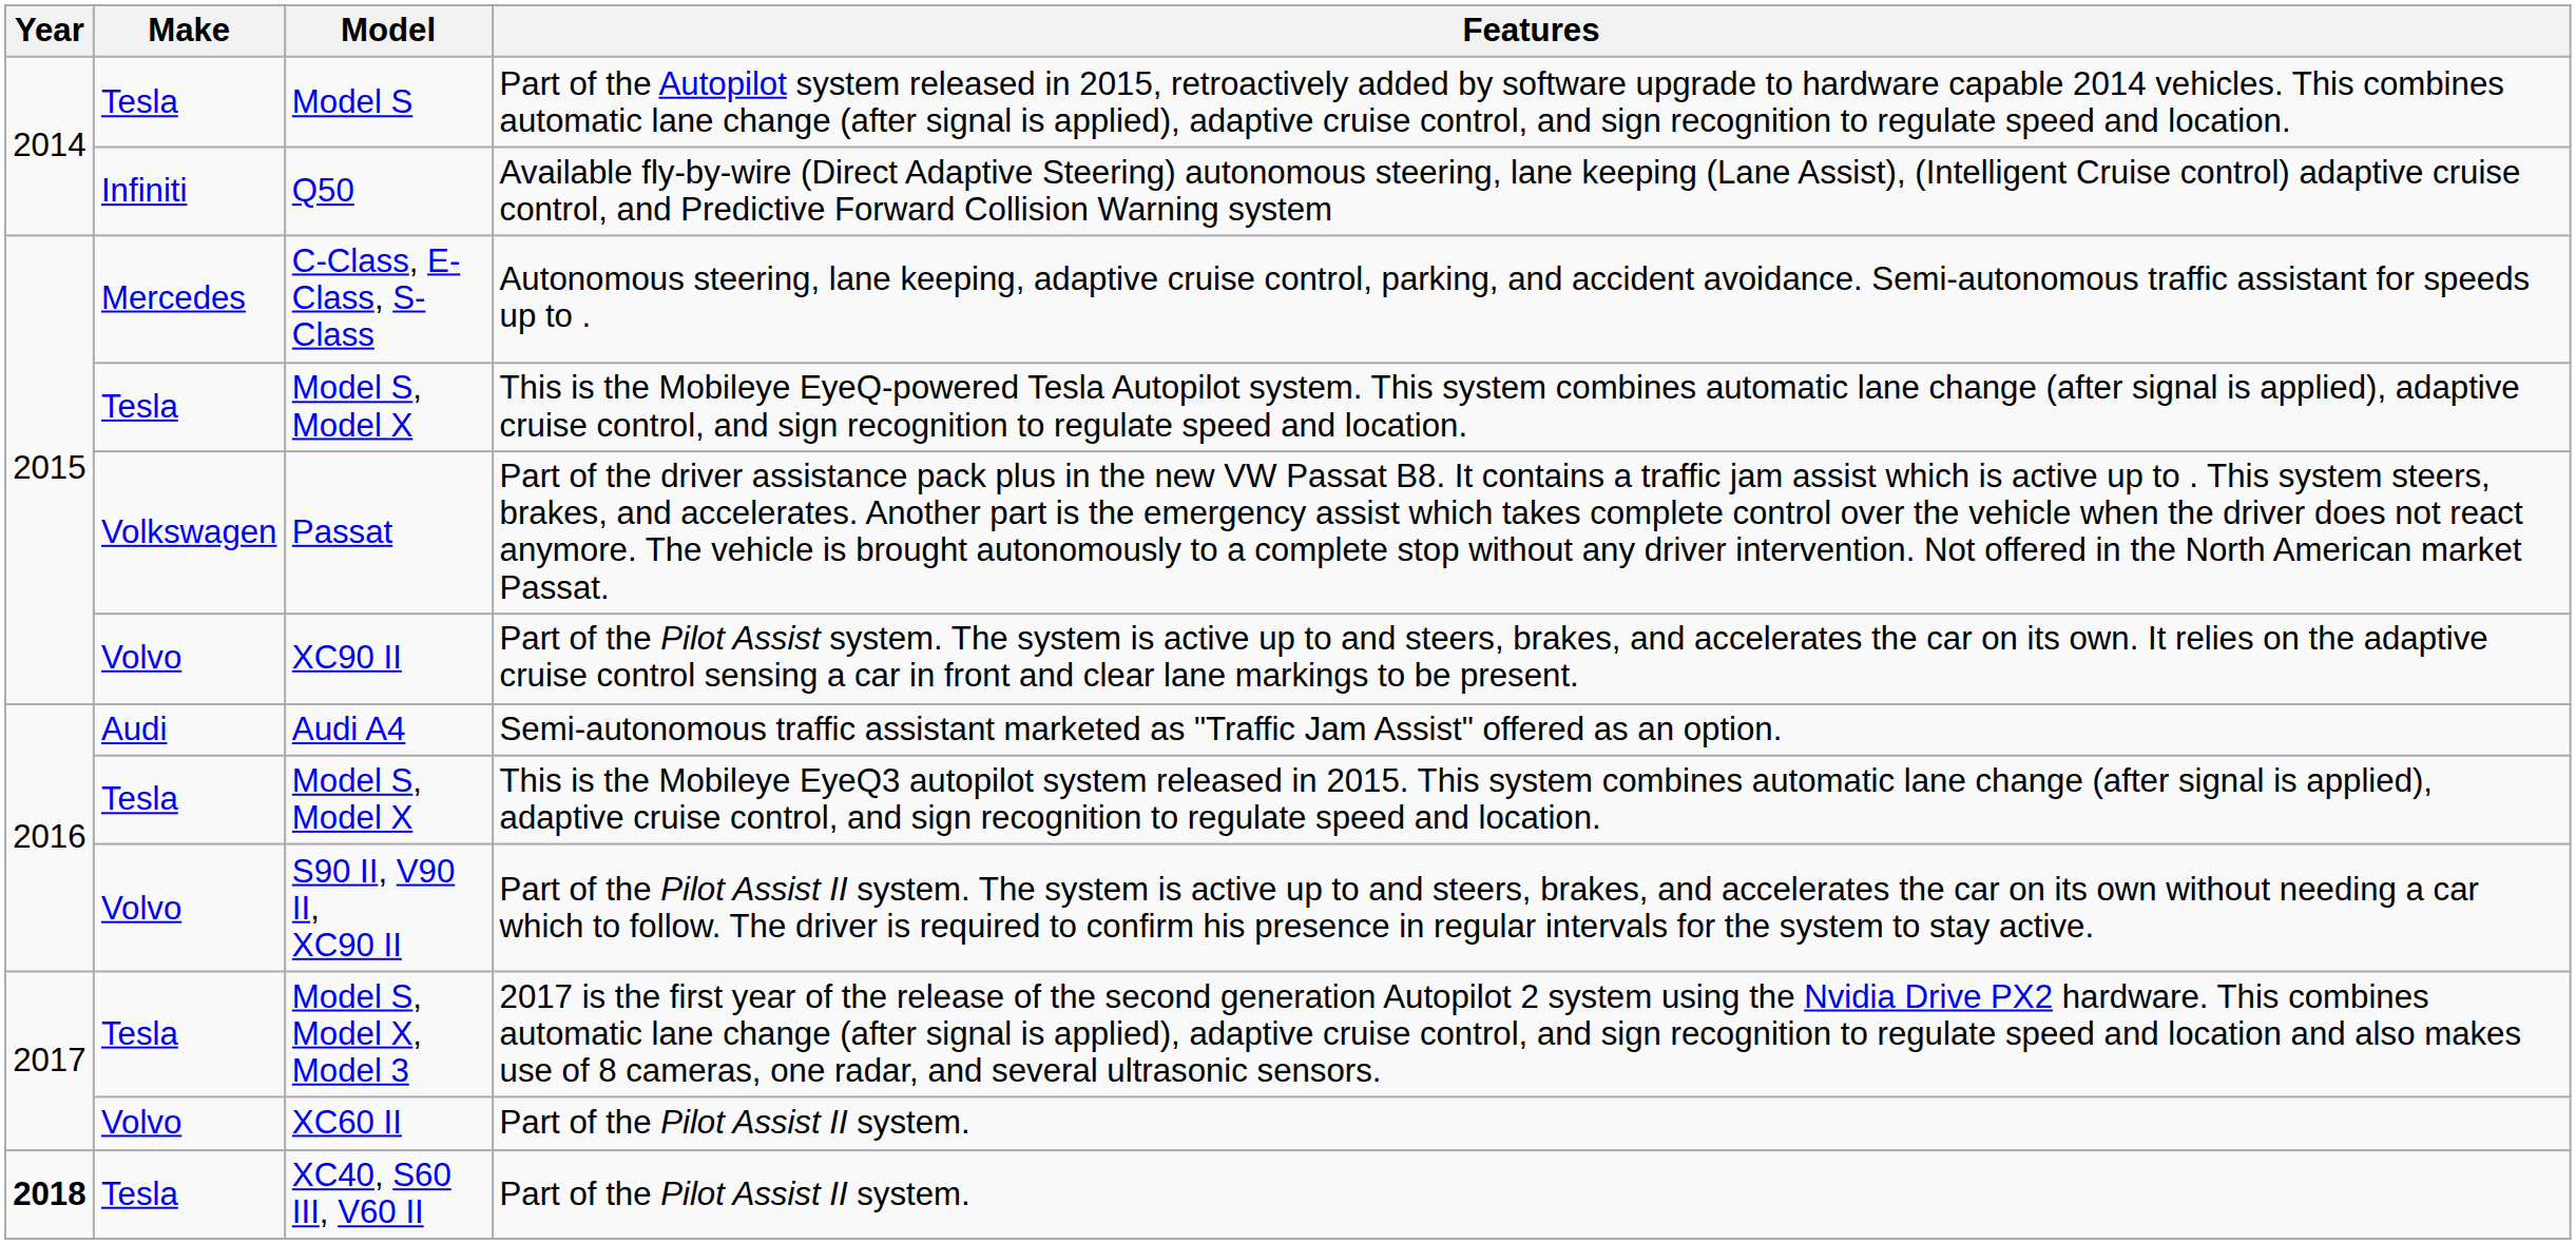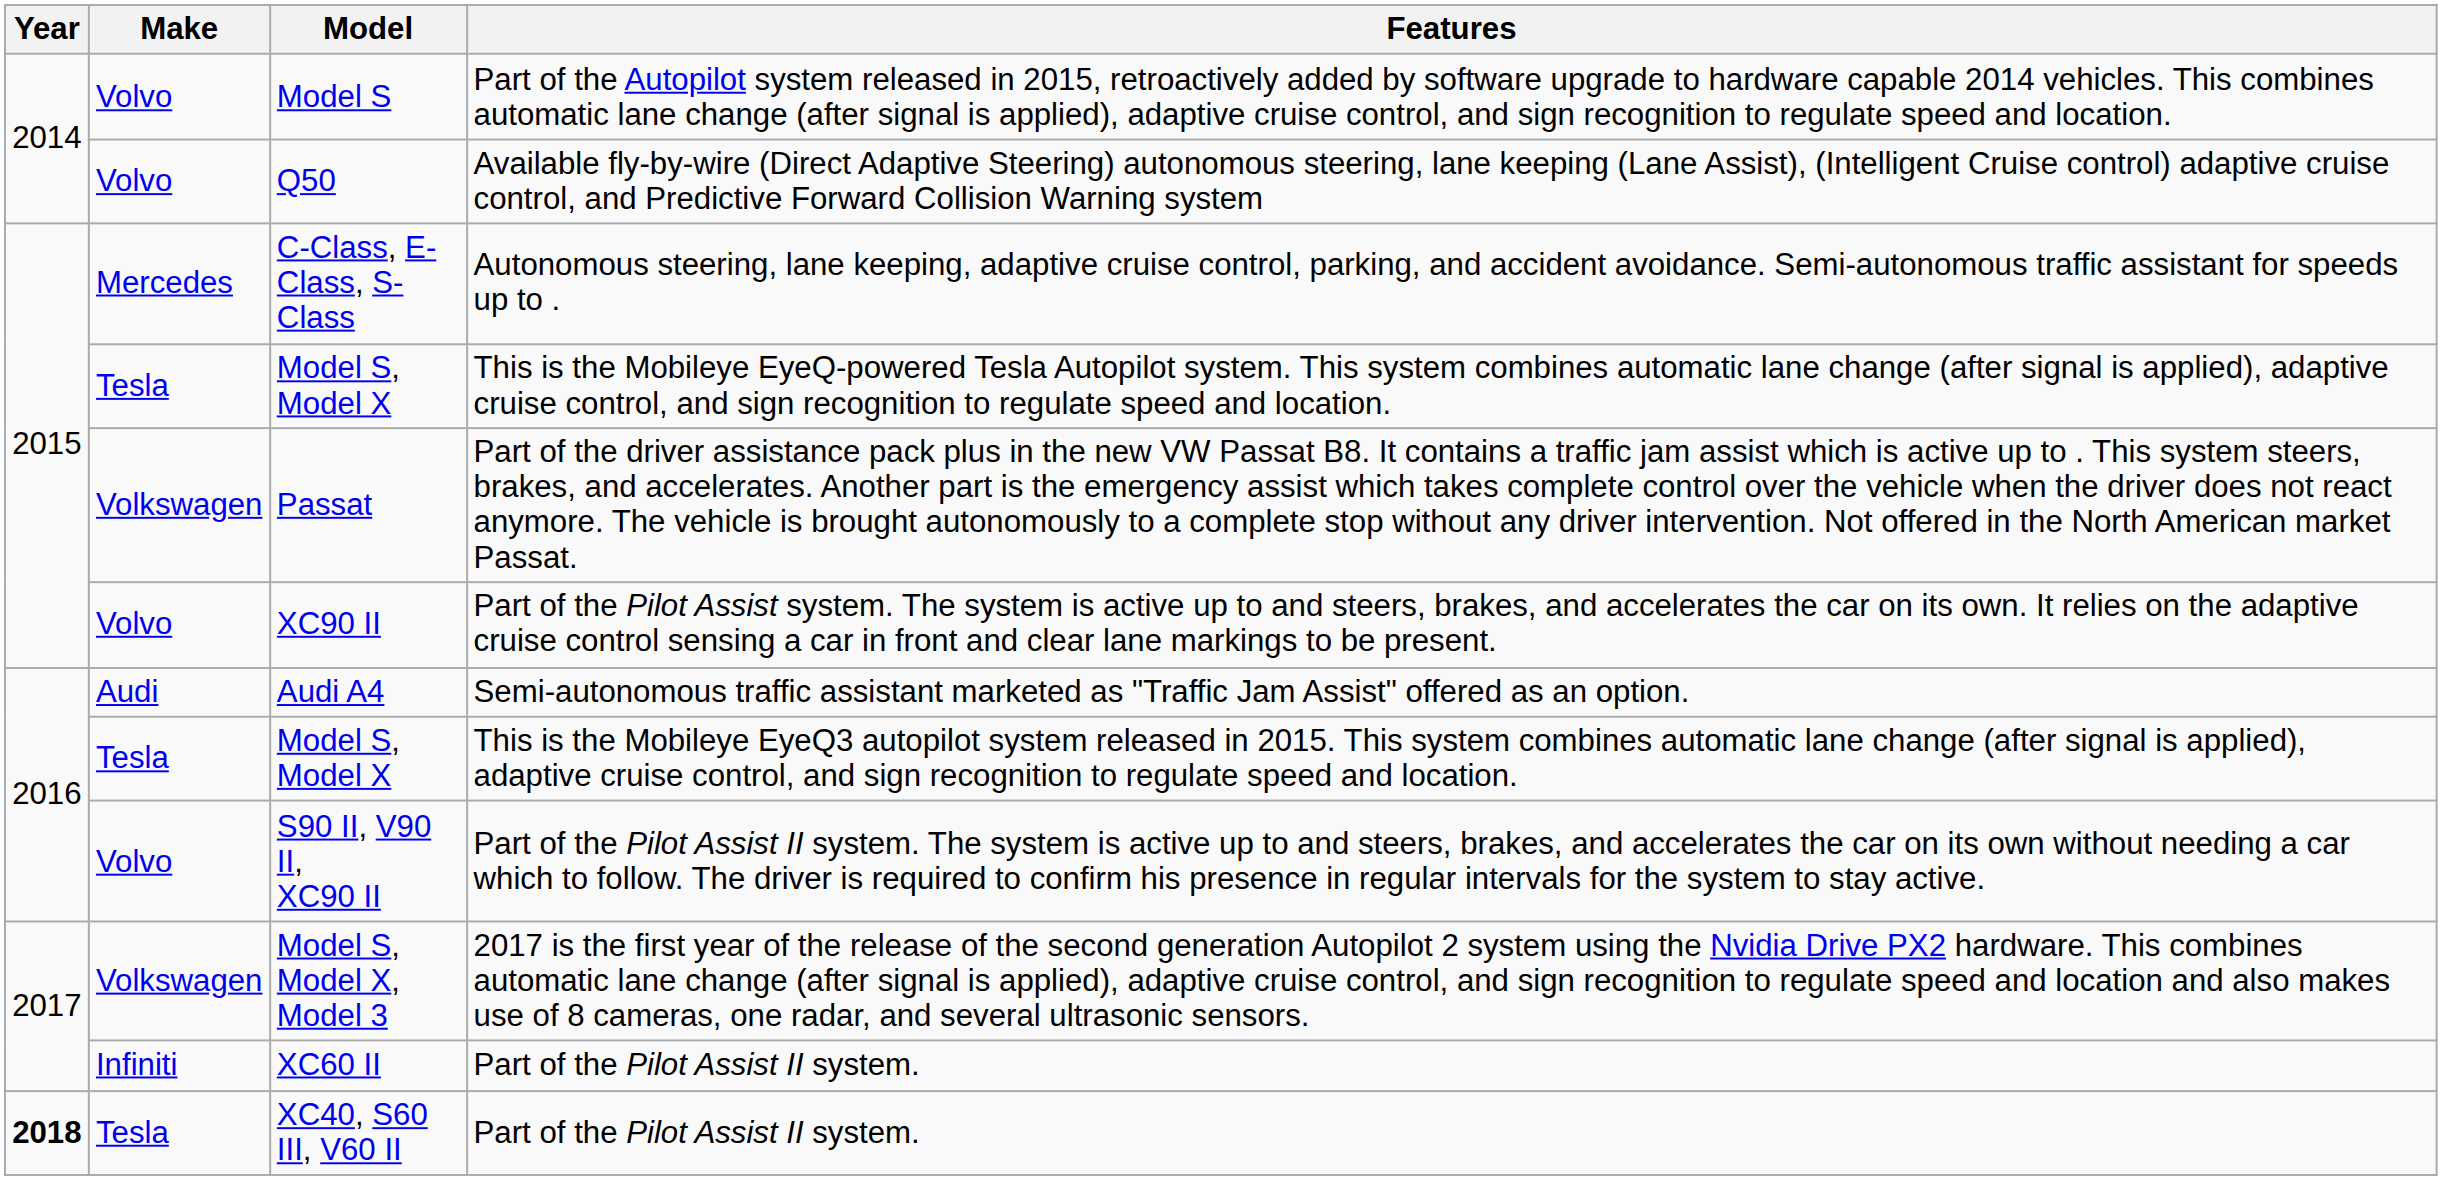 <table border="1" class="wikitable">
 <tr>
 <th>Year</th>
 <th>Make</th>
 <th>Model</th>
 <th>Features</th>
 </tr>
 <tr>
 <td Rowspan="2">2014</td>
-<td><a href='#'>Tesla</a></td>
+<td><a href='#'>Volvo</a></td>
 <td><a href='#'>Model S</a></td>
 <td>Part of the <a href='#'>Autopilot</a> system released in 2015, retroactively added by software upgrade to hardware capable 2014 vehicles. This combines automatic lane change (after signal is applied), adaptive cruise control, and sign recognition to regulate speed and location.</td>
 </tr>
 <tr>
-<td><a href='#'>Infiniti</a></td>
+<td><a href='#'>Volvo</a></td>
 <td><a href='#'>Q50</a></td>
 <td>Available fly-by-wire (Direct Adaptive Steering) autonomous steering, lane keeping (Lane Assist), (Intelligent Cruise control) adaptive cruise control, and Predictive Forward Collision Warning system</td>
 </tr>
 <tr>
 <td Rowspan="4">2015</td>
 <td><a href='#'>Mercedes</a></td>
 <td><a href='#'>C-Class</a>, <a href='#'>E-Class</a>, <a href='#'>S-Class</a></td>
 <td>Autonomous steering, lane keeping, adaptive cruise control, parking, and accident avoidance. Semi-autonomous traffic assistant for speeds up to .</td>
 </tr>
 <tr>
 <td><a href='#'>Tesla</a></td>
 <td><a href='#'>Model S</a>, <a href='#'>Model X</a></td>
 <td>This is the Mobileye EyeQ-powered Tesla Autopilot system. This system combines automatic lane change (after signal is applied), adaptive cruise control, and sign recognition to regulate speed and location.</td>
 </tr>
 <tr>
 <td><a href='#'>Volkswagen</a></td>
 <td><a href='#'>Passat</a></td>
 <td>Part of the driver assistance pack plus in the new VW Passat B8. It contains a traffic jam assist which is active up to . This system steers, brakes, and accelerates. Another part is the emergency assist which takes complete control over the vehicle when the driver does not react anymore. The vehicle is brought autonomously to a complete stop without any driver intervention. Not offered in the North American market Passat.</td>
 </tr>
 <tr>
 <td><a href='#'>Volvo</a></td>
 <td><a href='#'>XC90 II</a></td>
 <td>Part of the <em>Pilot Assist</em> system. The system is active up to  and steers, brakes, and accelerates the car on its own. It relies on the adaptive cruise control sensing a car in front and clear lane markings to be present.</td>
 </tr>
 <tr>
 <td rowspan="3">2016</td>
 <td><a href='#'>Audi</a></td>
 <td><a href='#'>Audi A4</a></td>
 <td>Semi-autonomous traffic assistant marketed as "Traffic Jam Assist" offered as an option.</td>
 </tr>
 <tr>
 <td><a href='#'>Tesla</a></td>
 <td><a href='#'>Model S</a>, <a href='#'>Model X</a></td>
 <td>This is the Mobileye EyeQ3 autopilot system released in 2015. This system combines automatic lane change (after signal is applied), adaptive cruise control, and sign recognition to regulate speed and location.</td>
 </tr>
 <tr>
 <td><a href='#'>Volvo</a></td>
 <td><a href='#'>S90 II</a>, <a href='#'>V90 II</a>, <br><a href='#'>XC90 II</a></td>
 <td>Part of the <em>Pilot Assist II</em> system. The system is active up to  and steers, brakes, and accelerates the car on its own without needing a car which to follow. The driver is required to confirm his presence in regular intervals for the system to stay active.</td>
 </tr>
 <tr>
 <td rowspan="2">2017</td>
-<td><a href='#'>Tesla</a></td>
+<td><a href='#'>Volkswagen</a></td>
 <td><a href='#'>Model S</a>, <a href='#'>Model X</a>, <a href='#'>Model 3</a></td>
 <td>2017 is the first year of the release of the second generation Autopilot 2 system using the <a href='#'>Nvidia Drive PX2</a> hardware. This combines automatic lane change (after signal is applied), adaptive cruise control, and sign recognition to regulate speed and location and also makes use of 8 cameras, one radar, and several ultrasonic sensors.</td>
 </tr>
 <tr>
-<td><a href='#'>Volvo</a></td>
+<td><a href='#'>Infiniti</a></td>
 <td><a href='#'>XC60 II</a></td>
 <td>Part of the <em>Pilot Assist II</em> system.</td>
 </tr>
 <tr>
 <td rowspan="1"><strong>2018</strong></td>
 <td><a href='#'>Tesla</a></td>
 <td><a href='#'>XC40</a>, <a href='#'>S60 III</a>, <a href='#'>V60 II</a></td>
 <td>Part of the <em>Pilot Assist II</em> system.</td>
 </tr>
 </table>
